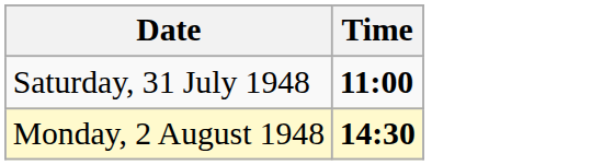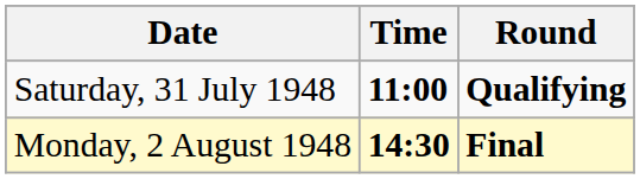 <table class="wikitable">
 <tr>
 <th>Date</th>
 <th>Time</th>
+<th>Round</th>
 </tr>
 <tr>
 <td>Saturday, 31 July 1948</td>
 <td><strong>11:00</strong></td>
+<td><strong>Qualifying</strong></td>
 </tr>
 <tr style=background:lemonchiffon>
 <td>Monday, 2 August 1948</td>
 <td><strong>14:30</strong></td>
+<td><strong>Final</strong></td>
 </tr>
 </table>
